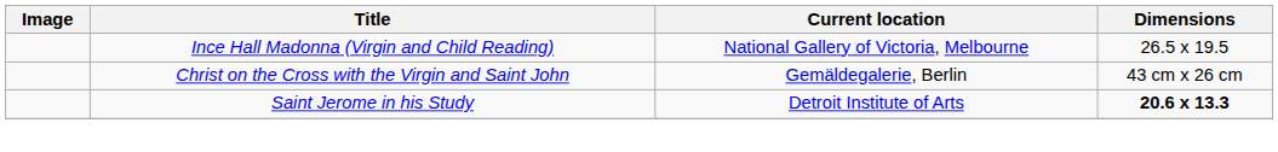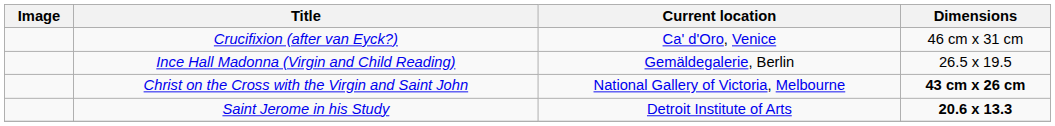 <table class="wikitable sortable" style="font-size:100%; text-align: center; width:90%">
 <tr>
 <th>Image</th>
 <th>Title</th>
 <th>Current location</th>
 <th>Dimensions</th>
 </tr>
 <tr>
 <td></td>
+<td><em><a href='#'>Crucifixion (after van Eyck?)</a></em></td>
+<td><a href='#'>Ca' d'Oro</a>, <a href='#'>Venice</a></td>
+<td>46 cm x 31 cm</td>
+</tr>
+<tr>
+<td></td>
 <td><em><a href='#'>Ince Hall Madonna (Virgin and Child Reading)</a></em></td>
-<td><a href='#'>National Gallery of Victoria</a>, <a href='#'>Melbourne</a></td>
+<td><a href='#'>Gemäldegalerie</a>, Berlin</td>
 <td>26.5 x 19.5</td>
 </tr>
 <tr>
 <td></td>
 <td><em><a href='#'>Christ on the Cross with the Virgin and Saint John</a></em></td>
-<td><a href='#'>Gemäldegalerie</a>, Berlin</td>
-<td>43 cm x 26 cm</td>
+<td><a href='#'>National Gallery of Victoria</a>, <a href='#'>Melbourne</a></td>
+<td><strong>43 cm x 26 cm</strong></td>
 </tr>
 <tr>
 <td></td>
 <td><em><a href='#'>Saint Jerome in his Study</a></em></td>
 <td><a href='#'>Detroit Institute of Arts</a></td>
 <td><strong>20.6 x 13.3</strong></td>
 </tr>
 <tr>
 </tr>
 </table>
